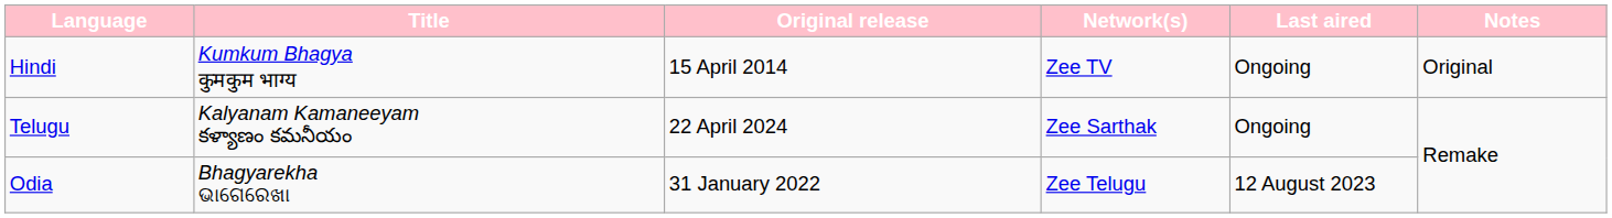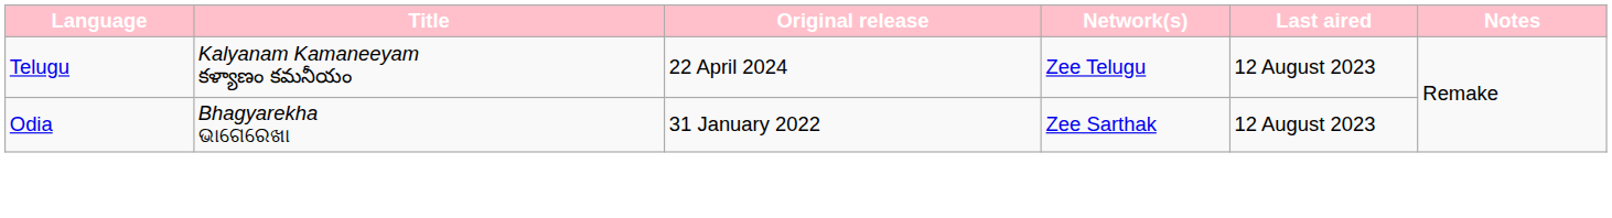 <table class="wikitable" style="width: 100%; margin-right: 0;">
 <tr style="color:white">
 <th style="background:Pink; width:10%;">Language</th>
 <th style="background:Pink; width:25%;">Title</th>
 <th style="background:Pink; width:20%;">Original release</th>
 <th style="background:Pink; width:10%;">Network(s)</th>
 <th style="background:Pink; width:10%;">Last aired</th>
 <th style="background:Pink; width:10%;">Notes</th>
 </tr>
 <tr>
-<td><a href='#'>Hindi</a></td>
-<td><em><a href='#'>Kumkum Bhagya</a></em> <br> कुमकुम भाग्य</td>
-<td>15 April 2014</td>
-<td><a href='#'>Zee TV</a></td>
-<td>Ongoing</td>
-<td>Original</td>
-</tr>
-<tr>
 <td><a href='#'>Telugu</a></td>
 <td><em>Kalyanam Kamaneeyam</em> <br> కళ్యాణం కమనీయం</td>
 <td>22 April 2024</td>
-<td><a href='#'>Zee Sarthak</a></td>
-<td>Ongoing</td>
+<td><a href='#'>Zee Telugu</a></td>
+<td>12 August 2023</td>
 <td rowspan="2">Remake</td>
 </tr>
 <tr>
 <td><a href='#'>Odia</a></td>
 <td><em>Bhagyarekha</em> <br> ଭାଗେରେଖା</td>
 <td>31 January 2022</td>
-<td><a href='#'>Zee Telugu</a></td>
+<td><a href='#'>Zee Sarthak</a></td>
 <td>12 August 2023</td>
 </tr>
 </table>
